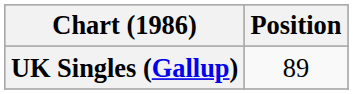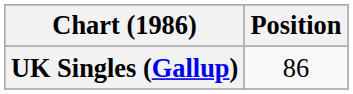 <table class="wikitable plainrowheaders" style="text-align:center">
 <tr>
 <th scope="col">Chart (1986)</th>
 <th scope="col">Position</th>
 </tr>
 <tr>
 <th scope="row">UK Singles (<a href='#'>Gallup</a>)</th>
-<td>89</td>
+<td>86</td>
 </tr>
 </table>
